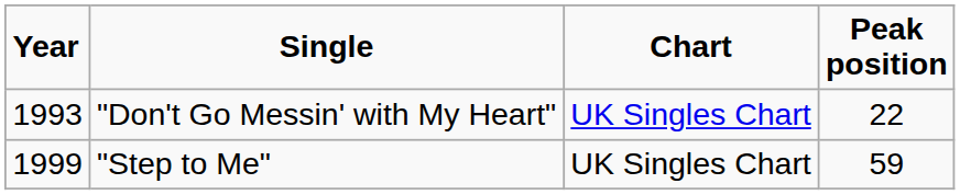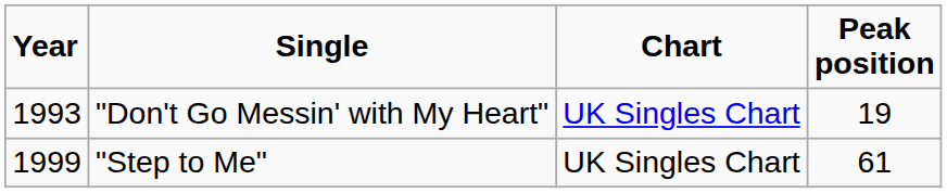 <table class="wikitable">
 <tr>
 <td><strong>Year</strong></td>
 <td style="text-align:center;"><strong>Single</strong></td>
 <td style="text-align:center;"><strong>Chart</strong></td>
 <td style="text-align:center;"><strong>Peak<br>position</strong></td>
 </tr>
 <tr>
 <td>1993</td>
 <td>"Don't Go Messin' with My Heart"</td>
 <td><a href='#'>UK Singles Chart</a></td>
-<td style="text-align:center;">22</td>
+<td style="text-align:center;">19</td>
 </tr>
 <tr>
 <td>1999</td>
 <td>"Step to Me"</td>
 <td>UK Singles Chart</td>
-<td style="text-align:center;">59</td>
+<td style="text-align:center;">61</td>
 </tr>
 </table>
